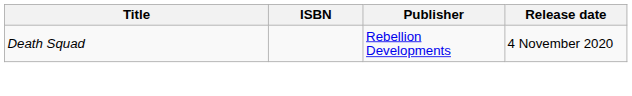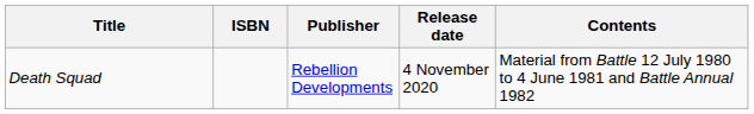 <table class="wikitable" width="85%">
 <tr>
 <th width=28%>Title</th>
 <th width=10%>ISBN</th>
 <th width=15%>Publisher</th>
 <th width=13%>Release date</th>
+<th width=34%>Contents</th>
 </tr>
 <tr>
 <td><em>Death Squad</em></td>
 <td></td>
 <td><a href='#'>Rebellion Developments</a></td>
 <td>4 November 2020</td>
+<td>Material from <em>Battle</em> 12 July 1980 to 4 June 1981 and <em>Battle Annual</em> 1982</td>
 </tr>
 </table>
